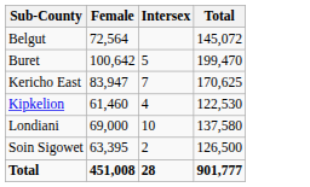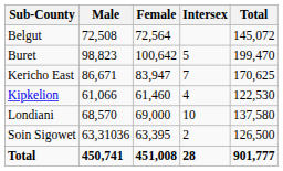 <table class="wikitable">
 <tr>
 <th>Sub-County</th>
+<th>Male</th>
 <th>Female</th>
 <th>Intersex</th>
 <th>Total</th>
 </tr>
 <tr>
 <td>Belgut</td>
+<td>72,508</td>
 <td>72,564</td>
 <td></td>
 <td>145,072</td>
 </tr>
 <tr>
 <td>Buret</td>
+<td>98,823</td>
 <td>100,642</td>
 <td>5</td>
 <td>199,470</td>
 </tr>
 <tr>
 <td>Kericho East</td>
+<td>86,671</td>
 <td>83,947</td>
 <td>7</td>
 <td>170,625</td>
 </tr>
 <tr>
 <td><a href='#'>Kipkelion</a></td>
+<td>61,066</td>
 <td>61,460</td>
 <td>4</td>
 <td>122,530</td>
 </tr>
 <tr>
 <td>Londiani</td>
+<td>68,570</td>
 <td>69,000</td>
 <td>10</td>
 <td>137,580</td>
 </tr>
 <tr>
 <td>Soin Sigowet</td>
+<td>63,31036</td>
 <td>63,395</td>
 <td>2</td>
 <td>126,500</td>
 </tr>
 <tr>
 <td><strong>Total</strong></td>
+<td><strong>450,741</strong></td>
 <td><strong>451,008</strong></td>
 <td><strong>28</strong></td>
 <td><strong>901,777</strong></td>
 </tr>
 </table>
